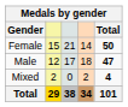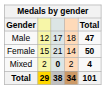 <table class=wikitable style="font-size:85%; float:right; text-align:center">
 <tr>
 <th colspan=5>Medals by gender</th>
 </tr>
 <tr>
 <th>Gender</th>
 <td bgcolor=F7F6A8></td>
 <td bgcolor=DCE5E5></td>
 <td bgcolor=FFDAB9></td>
 <th>Total</th>
 </tr>
 <tr>
+<td>Male</td>
+<td bgcolor=F7F6A8>12</td>
+<td bgcolor=DCE5E5>17</td>
+<td bgcolor=FFDAB9>18</td>
+<td><strong>47</strong></td>
+</tr>
+<tr>
 <td>Female</td>
 <td bgcolor=F7F6A8>15</td>
 <td bgcolor=DCE5E5>21</td>
 <td bgcolor=FFDAB9>14</td>
 <td><strong>50</strong></td>
 </tr>
 <tr>
-<td>Male</td>
-<td bgcolor=F7F6A8>12</td>
-<td bgcolor=DCE5E5>17</td>
-<td bgcolor=FFDAB9>18</td>
-<td><strong>47</strong></td>
-</tr>
-<tr>
 <td>Mixed</td>
 <td bgcolor=F7F6A8>2</td>
-<td bgcolor=DCE5E5>0</td>
+<td bgcolor=DCE5E5><strong>0</strong></td>
 <td bgcolor=FFDAB9>2</td>
 <td><strong>4</strong></td>
 </tr>
 <tr>
 <th>Total</th>
 <th style=background:gold>29</th>
 <th style=background:silver>38</th>
 <th style=background:#c96>34</th>
 <th>101</th>
 </tr>
 </table>
